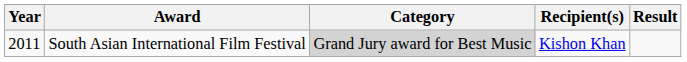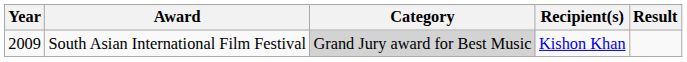 <table class="wikitable sortable">
 <tr>
 <th>Year</th>
 <th>Award</th>
 <th>Category</th>
 <th>Recipient(s)</th>
 <th>Result</th>
 </tr>
 <tr>
-<td>2011</td>
+<td>2009</td>
 <td>South Asian International Film Festival</td>
 <td style="background: lightgrey;">Grand Jury award for Best Music</td>
 <td><a href='#'>Kishon Khan</a></td>
 <td></td>
 </tr>
 </table>
